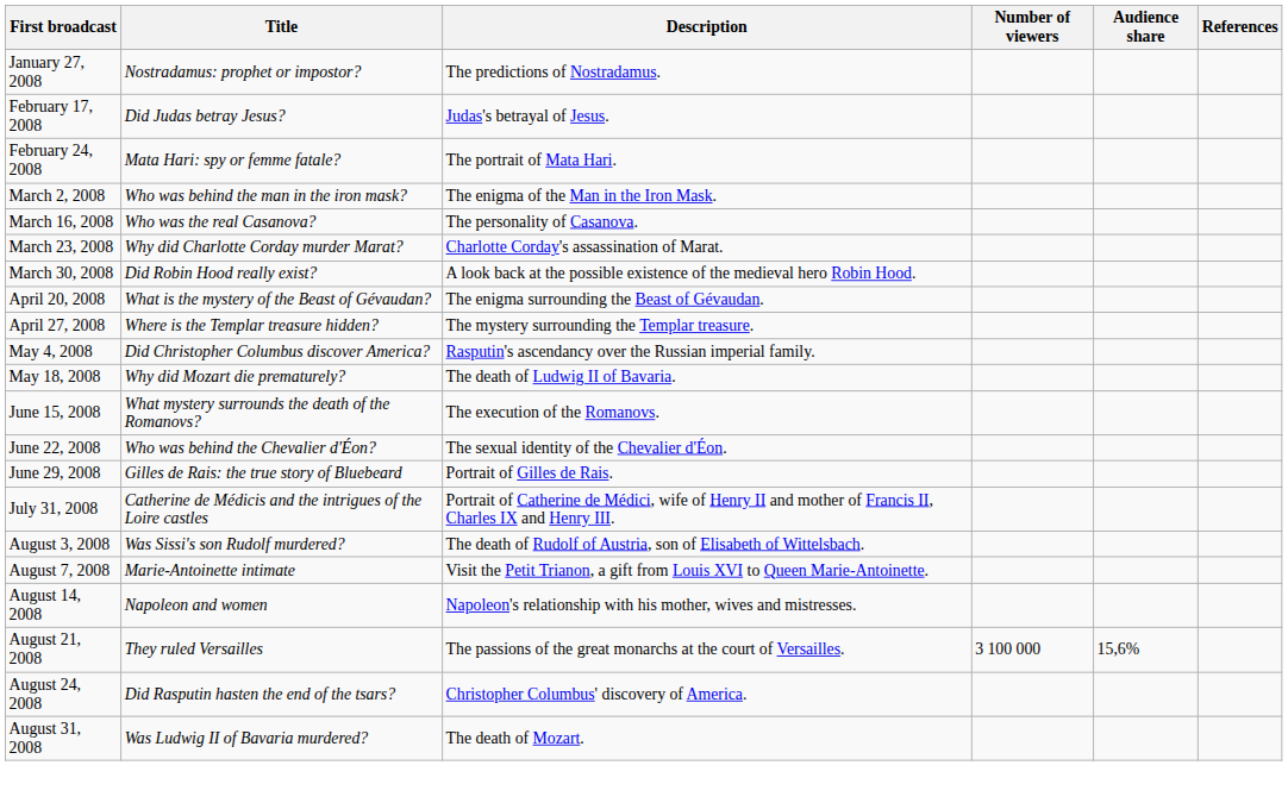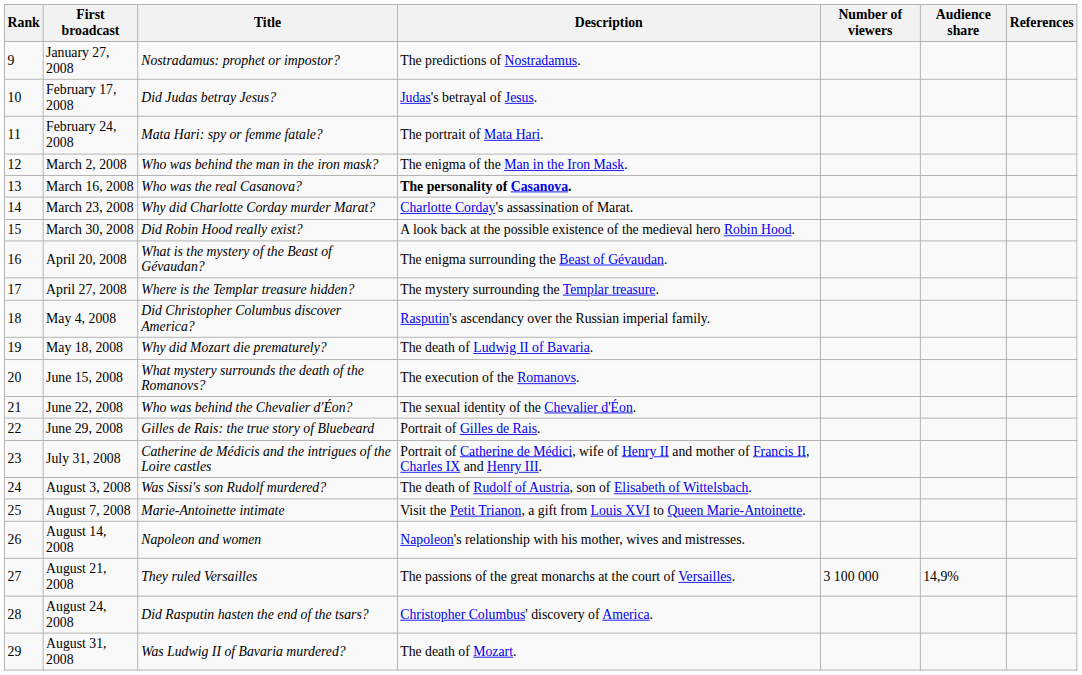 <table class="wikitable">
 <tr>
+<th>Rank</th>
 <th>First broadcast</th>
 <th>Title</th>
 <th>Description</th>
 <th>Number of viewers</th>
 <th>Audience share</th>
 <th>References</th>
 </tr>
 <tr>
+<td>9</td>
 <td>January 27, 2008</td>
 <td><em>Nostradamus: prophet or impostor?</em></td>
 <td>The predictions of <a href='#'>Nostradamus</a>.</td>
 <td></td>
 <td></td>
 <td></td>
 </tr>
 <tr>
+<td>10</td>
 <td>February 17, 2008</td>
 <td><em>Did Judas betray Jesus?</em></td>
 <td><a href='#'>Judas</a>'s betrayal of <a href='#'>Jesus</a>.</td>
 <td></td>
 <td></td>
 <td></td>
 </tr>
 <tr>
+<td>11</td>
 <td>February 24, 2008</td>
 <td><em>Mata Hari: spy or femme fatale?</em></td>
 <td>The portrait of <a href='#'>Mata Hari</a>.</td>
 <td></td>
 <td></td>
 <td></td>
 </tr>
 <tr>
+<td>12</td>
 <td>March 2, 2008</td>
 <td><em>Who was behind the man in the iron mask?</em></td>
 <td>The enigma of the <a href='#'>Man in the Iron Mask</a>.</td>
 <td></td>
 <td></td>
 <td></td>
 </tr>
 <tr>
+<td>13</td>
 <td>March 16, 2008</td>
 <td><em>Who was the real Casanova?</em></td>
-<td>The personality of <a href='#'>Casanova</a>.</td>
+<td><strong>The personality of <a href='#'>Casanova</a>.</strong></td>
 <td></td>
 <td></td>
 <td></td>
 </tr>
 <tr>
+<td>14</td>
 <td>March 23, 2008</td>
 <td><em>Why did Charlotte Corday murder Marat?</em></td>
 <td><a href='#'>Charlotte Corday</a>'s assassination of Marat.</td>
 <td></td>
 <td></td>
 <td></td>
 </tr>
 <tr>
+<td>15</td>
 <td>March 30, 2008</td>
 <td><em>Did Robin Hood really exist?</em></td>
 <td>A look back at the possible existence of the medieval hero <a href='#'>Robin Hood</a>.</td>
 <td></td>
 <td></td>
 <td></td>
 </tr>
 <tr>
+<td>16</td>
 <td>April 20, 2008</td>
 <td><em>What is the mystery of the Beast of Gévaudan?</em></td>
 <td>The enigma surrounding the <a href='#'>Beast of Gévaudan</a>.</td>
 <td></td>
 <td></td>
 <td></td>
 </tr>
 <tr>
+<td>17</td>
 <td>April 27, 2008</td>
 <td><em>Where is the Templar treasure hidden?</em></td>
 <td>The mystery surrounding the <a href='#'>Templar treasure</a>.</td>
 <td></td>
 <td></td>
 <td></td>
 </tr>
 <tr>
+<td>18</td>
 <td>May 4, 2008</td>
 <td><em>Did Christopher Columbus discover America?</em></td>
 <td><a href='#'>Rasputin</a>'s ascendancy over the Russian imperial family.</td>
 <td></td>
 <td></td>
 <td></td>
 </tr>
 <tr>
+<td>19</td>
 <td>May 18, 2008</td>
 <td><em>Why did Mozart die prematurely?</em></td>
 <td>The death of <a href='#'>Ludwig II of Bavaria</a>.</td>
 <td></td>
 <td></td>
 <td></td>
 </tr>
 <tr>
+<td>20</td>
 <td>June 15, 2008</td>
 <td><em>What mystery surrounds the death of the Romanovs?</em></td>
 <td>The execution of the <a href='#'>Romanovs</a>.</td>
 <td></td>
 <td></td>
 <td></td>
 </tr>
 <tr>
+<td>21</td>
 <td>June 22, 2008</td>
 <td><em>Who was behind the Chevalier d'Éon?</em></td>
 <td>The sexual identity of the <a href='#'>Chevalier d'Éon</a>.</td>
 <td></td>
 <td></td>
 <td></td>
 </tr>
 <tr>
+<td>22</td>
 <td>June 29, 2008</td>
 <td><em>Gilles de Rais: the true story of Bluebeard</em></td>
 <td>Portrait of <a href='#'>Gilles de Rais</a>.</td>
 <td></td>
 <td></td>
 <td></td>
 </tr>
 <tr>
+<td>23</td>
 <td>July 31, 2008</td>
 <td><em>Catherine de Médicis and the intrigues of the Loire castles</em></td>
 <td>Portrait of <a href='#'>Catherine de Médici</a>, wife of <a href='#'>Henry II</a> and mother of <a href='#'>Francis II</a>, <a href='#'>Charles IX</a> and <a href='#'>Henry III</a>.</td>
 <td></td>
 <td></td>
 <td></td>
 </tr>
 <tr>
+<td>24</td>
 <td>August 3, 2008</td>
 <td><em>Was Sissi's son Rudolf murdered?</em></td>
 <td>The death of <a href='#'>Rudolf of Austria</a>, son of <a href='#'>Elisabeth of Wittelsbach</a>.</td>
 <td></td>
 <td></td>
 <td></td>
 </tr>
 <tr>
+<td>25</td>
 <td>August 7, 2008</td>
 <td><em>Marie-Antoinette intimate</em></td>
 <td>Visit the <a href='#'>Petit Trianon</a>, a gift from <a href='#'>Louis XVI</a> to <a href='#'>Queen Marie-Antoinette</a>.</td>
 <td></td>
 <td></td>
 <td></td>
 </tr>
 <tr>
+<td>26</td>
 <td>August 14, 2008</td>
 <td><em>Napoleon and women</em></td>
 <td><a href='#'>Napoleon</a>'s relationship with his mother, wives and mistresses.</td>
 <td></td>
 <td></td>
 <td></td>
 </tr>
 <tr>
+<td>27</td>
 <td>August 21, 2008</td>
 <td><em>They ruled Versailles</em></td>
 <td>The passions of the great monarchs at the court of <a href='#'>Versailles</a>.</td>
 <td>3 100 000</td>
-<td>15,6%</td>
+<td>14,9%</td>
 <td></td>
 </tr>
 <tr>
+<td>28</td>
 <td>August 24, 2008</td>
 <td><em>Did Rasputin hasten the end of the tsars?</em></td>
 <td><a href='#'>Christopher Columbus</a>' discovery of <a href='#'>America</a>.</td>
 <td></td>
 <td></td>
 <td></td>
 </tr>
 <tr>
+<td>29</td>
 <td>August 31, 2008</td>
 <td><em>Was Ludwig II of Bavaria murdered?</em></td>
 <td>The death of <a href='#'>Mozart</a>.</td>
 <td></td>
 <td></td>
 <td></td>
 </tr>
 </table>
